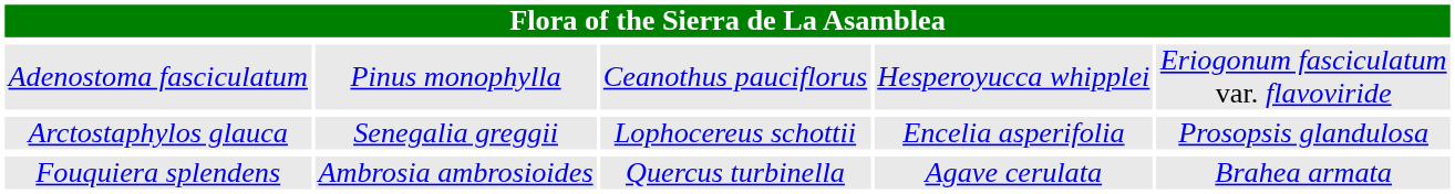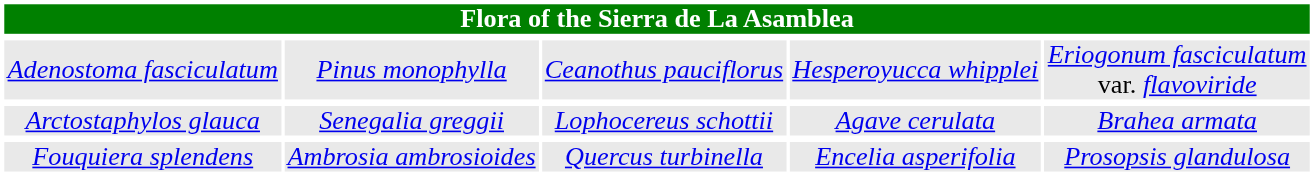 <table class="toc" cellpadding="0" cellspacing="2" style="width:800px; float:center;">
 <tr>
 <td colspan="8" style="text-align:center; background:#green; color:white; font-size:100%; background-color:green;"><strong>Flora of the Sierra de La Asamblea</strong></td>
 </tr>
 <tr>
 <td style="text-align:center; background:white;"></td>
 <td style="text-align:center; background:white;"></td>
 <td style="text-align:center; background:white;"></td>
 <td style="text-align:center; background:white;"></td>
 <td style="text-align:center; background:white;"></td>
 </tr>
 <tr style="text-align:center; background:#e9e9e9;">
 <td><em><a href='#'>Adenostoma fasciculatum</a></em></td>
 <td><em><a href='#'>Pinus monophylla</a></em></td>
 <td><em><a href='#'>Ceanothus pauciflorus</a></em></td>
 <td><em><a href='#'>Hesperoyucca whipplei</a></em></td>
 <td><em><a href='#'>Eriogonum fasciculatum</a></em><br>var. <em><a href='#'>flavoviride</a></em></td>
 </tr>
 <tr>
 <td style="text-align:center; background:white;"></td>
 <td style="text-align:center; background:white;"></td>
 <td style="text-align:center; background:white;"></td>
 <td style="text-align:center; background:white;"></td>
 <td style="text-align:center; background:white;"></td>
 </tr>
 <tr style="text-align:center; background:#e9e9e9;">
 <td><em><a href='#'>Arctostaphylos glauca</a></em></td>
 <td><em><a href='#'>Senegalia greggii</a></em></td>
 <td><em><a href='#'>Lophocereus schottii</a></em></td>
-<td><em><a href='#'>Encelia asperifolia</a></em></td>
-<td><em><a href='#'>Prosopsis glandulosa</a></em></td>
+<td><em><a href='#'>Agave cerulata</a></em></td>
+<td><em><a href='#'>Brahea armata</a></em></td>
 </tr>
 <tr>
 <td style="text-align:center; background:white;"></td>
 <td style="text-align:center; background:white;"></td>
 <td style="text-align:center; background:white;"></td>
 <td style="text-align:center; background:white;"></td>
 <td style="text-align:center; background:white;"></td>
 </tr>
 <tr style="text-align:center; background:#e9e9e9;">
 <td><a href='#'><em>Fouquiera splendens</em></a></td>
 <td><em><a href='#'>Ambrosia ambrosioides</a></em></td>
 <td><em><a href='#'>Quercus turbinella</a></em></td>
-<td><em><a href='#'>Agave cerulata</a></em></td>
-<td><em><a href='#'>Brahea armata</a></em></td>
+<td><em><a href='#'>Encelia asperifolia</a></em></td>
+<td><em><a href='#'>Prosopsis glandulosa</a></em></td>
 </tr>
 </table>
